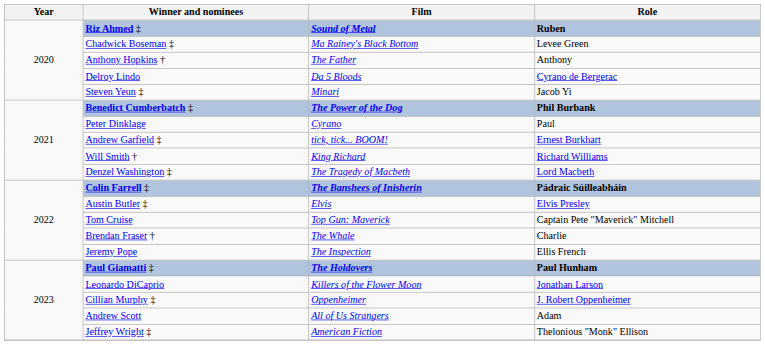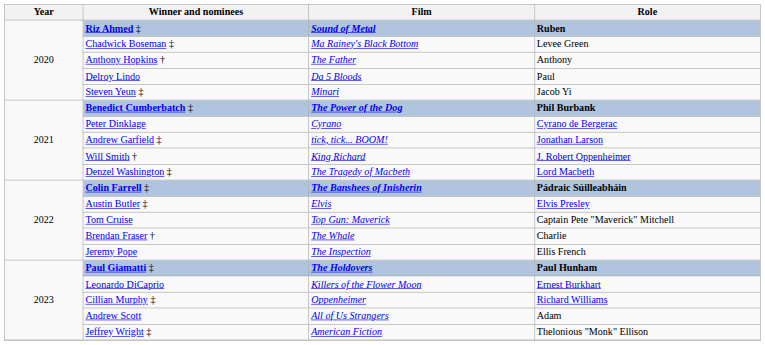 <table class="wikitable" width="95%" cellpadding="5">
 <tr>
 <th width="100"><strong>Year</strong></th>
 <th width="300"><strong>Winner and nominees</strong></th>
 <th width="300"><strong>Film</strong></th>
 <th width="300"><strong>Role</strong></th>
 </tr>
 <tr>
 <td rowspan=5 style="text-align:center;">2020</td>
 <td style="background:#B0C4DE;"><strong><a href='#'>Riz Ahmed</a></strong> ‡</td>
 <td style="background:#B0C4DE;"><strong><em><a href='#'>Sound of Metal</a></em></strong></td>
 <td style="background:#B0C4DE;"><strong>Ruben</strong></td>
 </tr>
 <tr>
 <td><a href='#'>Chadwick Boseman</a> ‡</td>
 <td><em><a href='#'>Ma Rainey's Black Bottom</a></em></td>
 <td>Levee Green</td>
 </tr>
 <tr>
 <td><a href='#'>Anthony Hopkins</a> †</td>
 <td><em><a href='#'>The Father</a></em></td>
 <td>Anthony</td>
 </tr>
 <tr>
 <td><a href='#'>Delroy Lindo</a></td>
 <td><em><a href='#'>Da 5 Bloods</a></em></td>
-<td><a href='#'>Cyrano de Bergerac</a></td>
+<td>Paul</td>
 </tr>
 <tr>
 <td><a href='#'>Steven Yeun</a> ‡</td>
 <td><em><a href='#'>Minari</a></em></td>
 <td>Jacob Yi</td>
 </tr>
 <tr>
 <td rowspan=5 style="text-align:center;">2021</td>
 <td style="background:#B0C4DE;"><strong><a href='#'>Benedict Cumberbatch</a></strong> ‡</td>
 <td style="background:#B0C4DE;"><strong><em><a href='#'>The Power of the Dog</a></em></strong></td>
 <td style="background:#B0C4DE;"><strong>Phil Burbank</strong></td>
 </tr>
 <tr>
 <td><a href='#'>Peter Dinklage</a></td>
 <td><em><a href='#'>Cyrano</a></em></td>
-<td>Paul</td>
+<td><a href='#'>Cyrano de Bergerac</a></td>
 </tr>
 <tr>
 <td><a href='#'>Andrew Garfield</a> ‡</td>
 <td><em><a href='#'>tick, tick... BOOM!</a></em></td>
-<td><a href='#'>Ernest Burkhart</a></td>
+<td><a href='#'>Jonathan Larson</a></td>
 </tr>
 <tr>
 <td><a href='#'>Will Smith</a> †</td>
 <td><em><a href='#'>King Richard</a></em></td>
-<td><a href='#'>Richard Williams</a></td>
+<td><a href='#'>J. Robert Oppenheimer</a></td>
 </tr>
 <tr>
 <td><a href='#'>Denzel Washington</a> ‡</td>
 <td><em><a href='#'>The Tragedy of Macbeth</a></em></td>
 <td><a href='#'>Lord Macbeth</a></td>
 </tr>
 <tr>
 <td rowspan=5 style="text-align:center;">2022</td>
 <td style="background:#B0C4DE;"><strong><a href='#'>Colin Farrell</a></strong> ‡</td>
 <td style="background:#B0C4DE;"><strong><em><a href='#'>The Banshees of Inisherin</a></em></strong></td>
 <td style="background:#B0C4DE;"><strong>Pádraic Súilleabháin</strong></td>
 </tr>
 <tr>
 <td><a href='#'>Austin Butler</a> ‡</td>
 <td><em><a href='#'>Elvis</a></em></td>
 <td><a href='#'>Elvis Presley</a></td>
 </tr>
 <tr>
 <td><a href='#'>Tom Cruise</a></td>
 <td><em><a href='#'>Top Gun: Maverick</a></em></td>
 <td>Captain Pete "Maverick" Mitchell</td>
 </tr>
 <tr>
 <td><a href='#'>Brendan Fraser</a> †</td>
 <td><em><a href='#'>The Whale</a></em></td>
 <td>Charlie</td>
 </tr>
 <tr>
 <td><a href='#'>Jeremy Pope</a></td>
 <td><em><a href='#'>The Inspection</a></em></td>
 <td>Ellis French</td>
 </tr>
 <tr>
 <td rowspan=5 style="text-align:center;">2023</td>
 <td style="background:#B0C4DE;"><strong><a href='#'>Paul Giamatti</a></strong> ‡</td>
 <td style="background:#B0C4DE;"><strong><em><a href='#'>The Holdovers</a></em></strong></td>
 <td style="background:#B0C4DE;"><strong>Paul Hunham</strong></td>
 </tr>
 <tr>
 <td><a href='#'>Leonardo DiCaprio</a></td>
 <td><em><a href='#'>Killers of the Flower Moon</a></em></td>
-<td><a href='#'>Jonathan Larson</a></td>
+<td><a href='#'>Ernest Burkhart</a></td>
 </tr>
 <tr>
 <td><a href='#'>Cillian Murphy</a> ‡</td>
 <td><em><a href='#'>Oppenheimer</a></em></td>
-<td><a href='#'>J. Robert Oppenheimer</a></td>
+<td><a href='#'>Richard Williams</a></td>
 </tr>
 <tr>
 <td><a href='#'>Andrew Scott</a></td>
 <td><em><a href='#'>All of Us Strangers</a></em></td>
 <td>Adam</td>
 </tr>
 <tr>
 <td><a href='#'>Jeffrey Wright</a> ‡</td>
 <td><em><a href='#'>American Fiction</a></em></td>
 <td>Thelonious "Monk" Ellison</td>
 </tr>
 <tr>
 </tr>
 </table>
